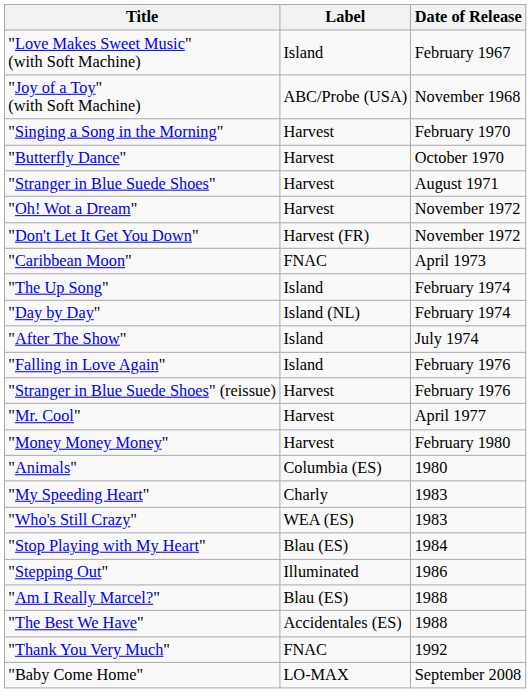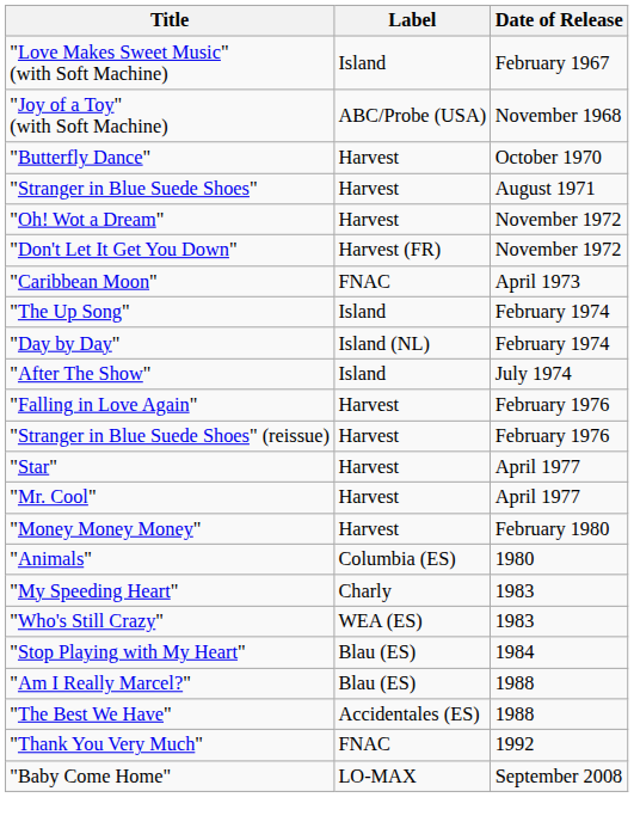 <table class="wikitable">
 <tr>
 <th><strong>Title</strong></th>
 <th><strong>Label</strong></th>
 <th><strong>Date of Release</strong></th>
 </tr>
 <tr>
 <td>"<a href='#'>Love Makes Sweet Music</a>"<br>(with Soft Machine)</td>
 <td>Island</td>
 <td>February 1967</td>
 </tr>
 <tr>
 <td>"<a href='#'>Joy of a Toy</a>"<br>(with Soft Machine)</td>
 <td>ABC/Probe (USA)</td>
 <td>November 1968</td>
-</tr>
-<tr>
-<td>"<a href='#'>Singing a Song in the Morning</a>"</td>
-<td>Harvest</td>
-<td>February 1970</td>
 </tr>
 <tr>
 <td>"<a href='#'>Butterfly Dance</a>"</td>
 <td>Harvest</td>
 <td>October 1970</td>
 </tr>
 <tr>
 <td>"<a href='#'>Stranger in Blue Suede Shoes</a>"</td>
 <td>Harvest</td>
 <td>August 1971</td>
 </tr>
 <tr>
 <td>"<a href='#'>Oh! Wot a Dream</a>"</td>
 <td>Harvest</td>
 <td>November 1972</td>
 </tr>
 <tr>
 <td>"<a href='#'>Don't Let It Get You Down</a>"</td>
 <td>Harvest (FR)</td>
 <td>November 1972</td>
 </tr>
 <tr>
 <td>"<a href='#'>Caribbean Moon</a>"</td>
 <td>FNAC</td>
 <td>April 1973</td>
 </tr>
 <tr>
 <td>"<a href='#'>The Up Song</a>"</td>
 <td>Island</td>
 <td>February 1974</td>
 </tr>
 <tr>
 <td>"<a href='#'>Day by Day</a>"</td>
 <td>Island (NL)</td>
 <td>February 1974</td>
 </tr>
 <tr>
 <td>"<a href='#'>After The Show</a>"</td>
 <td>Island</td>
 <td>July 1974</td>
 </tr>
 <tr>
 <td>"<a href='#'>Falling in Love Again</a>"</td>
-<td>Island</td>
+<td>Harvest</td>
 <td>February 1976</td>
 </tr>
 <tr>
 <td>"<a href='#'>Stranger in Blue Suede Shoes</a>" (reissue)</td>
 <td>Harvest</td>
 <td>February 1976</td>
+</tr>
+<tr>
+<td>"<a href='#'>Star</a>"</td>
+<td>Harvest</td>
+<td>April 1977</td>
 </tr>
 <tr>
 <td>"<a href='#'>Mr. Cool</a>"</td>
 <td>Harvest</td>
 <td>April 1977</td>
 </tr>
 <tr>
 <td>"<a href='#'>Money Money Money</a>"</td>
 <td>Harvest</td>
 <td>February 1980</td>
 </tr>
 <tr>
 <td>"<a href='#'>Animals</a>"</td>
 <td>Columbia (ES)</td>
 <td>1980</td>
 </tr>
 <tr>
 <td>"<a href='#'>My Speeding Heart</a>"</td>
 <td>Charly</td>
 <td>1983</td>
 </tr>
 <tr>
 <td>"<a href='#'>Who's Still Crazy</a>"</td>
 <td>WEA (ES)</td>
 <td>1983</td>
 </tr>
 <tr>
 <td>"<a href='#'>Stop Playing with My Heart</a>"</td>
 <td>Blau (ES)</td>
 <td>1984</td>
 </tr>
 <tr>
-<td>"<a href='#'>Stepping Out</a>"</td>
-<td>Illuminated</td>
-<td>1986</td>
-</tr>
-<tr>
 <td>"<a href='#'>Am I Really Marcel?</a>"</td>
 <td>Blau (ES)</td>
 <td>1988</td>
 </tr>
 <tr>
 <td>"<a href='#'>The Best We Have</a>"</td>
 <td>Accidentales (ES)</td>
 <td>1988</td>
 </tr>
 <tr>
 <td>"<a href='#'>Thank You Very Much</a>"</td>
 <td>FNAC</td>
 <td>1992</td>
 </tr>
 <tr>
 <td>"Baby Come Home"</td>
 <td>LO-MAX</td>
 <td>September 2008</td>
 </tr>
 </table>
